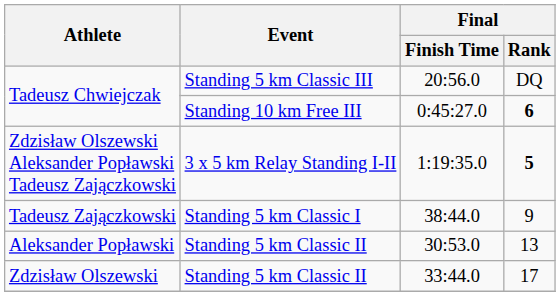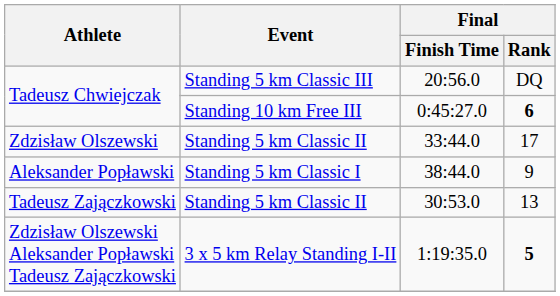 <table class="wikitable" style="font-size:90%">
 <tr>
 <th rowspan="2">Athlete</th>
 <th rowspan="2">Event</th>
 <th colspan="2">Final</th>
 </tr>
 <tr>
 <th>Finish Time</th>
 <th>Rank</th>
 </tr>
 <tr>
 <td rowspan=2><a href='#'>Tadeusz Chwiejczak</a></td>
 <td rowspan=1><a href='#'>Standing 5 km Classic III</a></td>
 <td align="center">20:56.0</td>
 <td align="center">DQ</td>
 </tr>
 <tr>
 <td rowspan=1><a href='#'>Standing 10 km Free III</a></td>
 <td align="center">0:45:27.0</td>
 <td align="center"><strong>6</strong></td>
 </tr>
 <tr>
+<td rowspan=1><a href='#'>Zdzisław Olszewski</a></td>
+<td rowspan=1><a href='#'>Standing 5 km Classic II</a></td>
+<td align="center">33:44.0</td>
+<td align="center">17</td>
+</tr>
+<tr>
+<td rowspan=1><a href='#'>Aleksander Popławski</a></td>
+<td rowspan=1><a href='#'>Standing 5 km Classic I</a></td>
+<td align="center">38:44.0</td>
+<td align="center">9</td>
+</tr>
+<tr>
+<td rowspan=1><a href='#'>Tadeusz Zajączkowski</a></td>
+<td rowspan=1><a href='#'>Standing 5 km Classic II</a></td>
+<td align="center">30:53.0</td>
+<td align="center">13</td>
+</tr>
+<tr>
 <td rowspan=1><a href='#'>Zdzisław Olszewski</a><br><a href='#'>Aleksander Popławski</a><br><a href='#'>Tadeusz Zajączkowski</a></td>
 <td rowspan=1><a href='#'>3 x 5 km Relay Standing  I-II</a></td>
 <td align="center">1:19:35.0</td>
 <td align="center"><strong>5</strong></td>
 </tr>
 <tr>
-<td rowspan=1><a href='#'>Tadeusz Zajączkowski</a></td>
-<td rowspan=1><a href='#'>Standing 5 km Classic I</a></td>
-<td align="center">38:44.0</td>
-<td align="center">9</td>
-</tr>
-<tr>
-<td rowspan=1><a href='#'>Aleksander Popławski</a></td>
-<td rowspan=1><a href='#'>Standing 5 km Classic II</a></td>
-<td align="center">30:53.0</td>
-<td align="center">13</td>
-</tr>
-<tr>
-<td rowspan=1><a href='#'>Zdzisław Olszewski</a></td>
-<td rowspan=1><a href='#'>Standing 5 km Classic II</a></td>
-<td align="center">33:44.0</td>
-<td align="center">17</td>
-</tr>
-<tr>
 </tr>
 </table>
